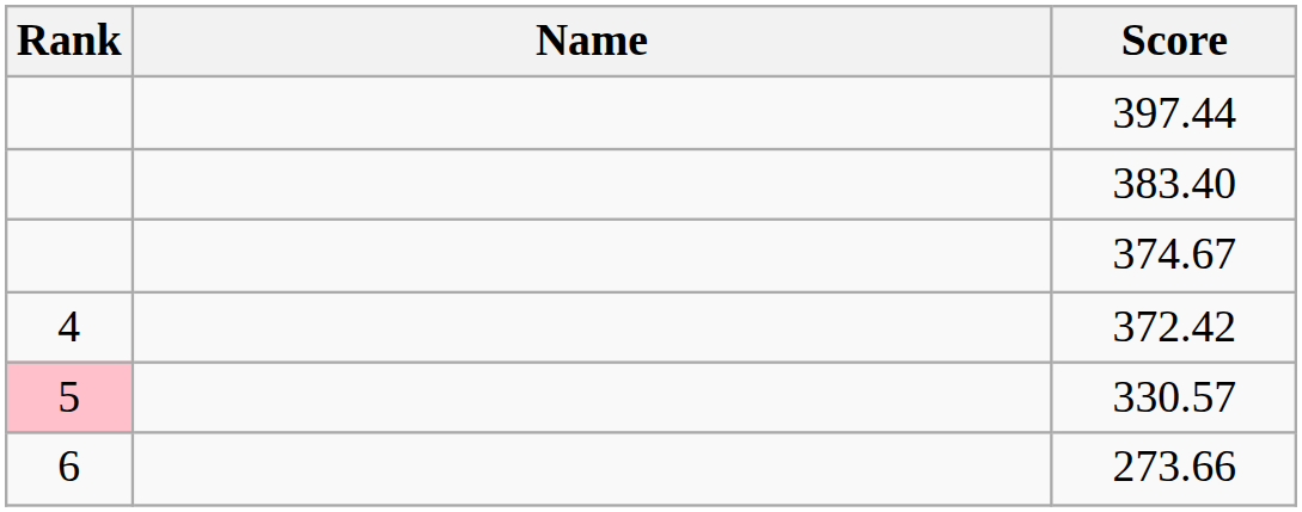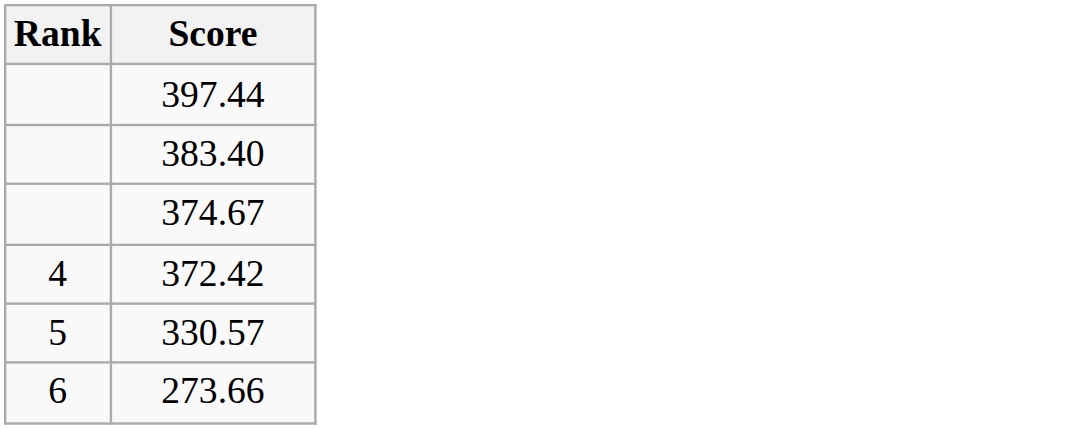 <table class="wikitable">
 <tr>
 <th>Rank</th>
-<th align="center" style="width: 20em">Name</th>
 <th align="center" style="width: 5em">Score</th>
 </tr>
 <tr>
 <td align="center"></td>
-<td></td>
 <td align="center">397.44</td>
 </tr>
 <tr>
 <td align="center"></td>
-<td></td>
 <td align="center">383.40</td>
 </tr>
 <tr>
 <td align="center"></td>
-<td></td>
 <td align="center">374.67</td>
 </tr>
 <tr>
 <td align="center">4</td>
-<td></td>
 <td align="center">372.42</td>
 </tr>
 <tr>
-<td align="center" style="background: pink;">5</td>
-<td></td>
+<td align="center">5</td>
 <td align="center">330.57</td>
 </tr>
 <tr>
 <td align="center">6</td>
-<td></td>
 <td align="center">273.66</td>
 </tr>
 </table>
